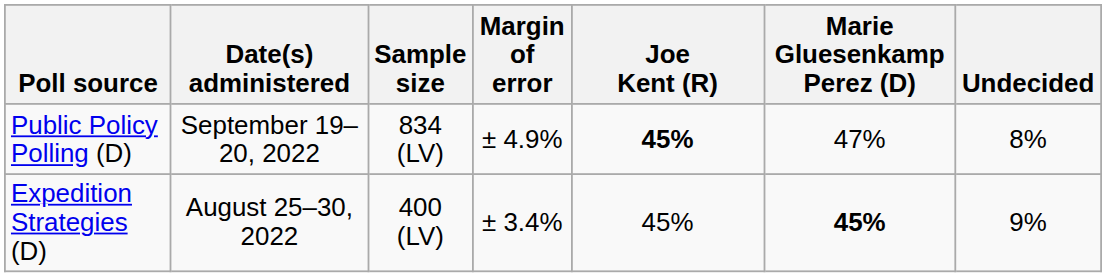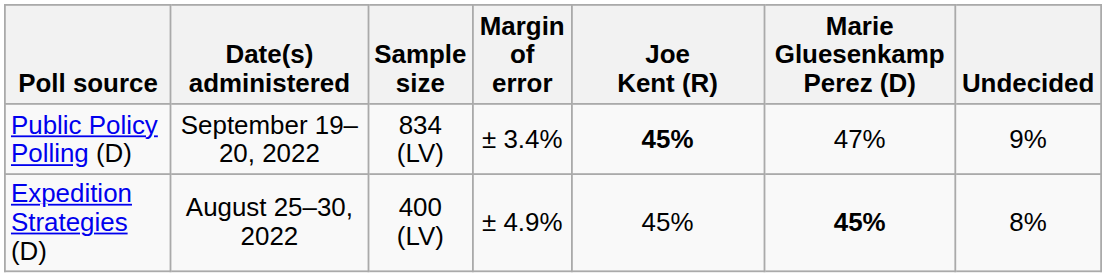 <table class="wikitable" style="font-size:90%;text-align:center;">
 <tr valign=bottom>
 <th>Poll source</th>
 <th>Date(s)<br>administered</th>
 <th>Sample<br>size</th>
 <th>Margin<br>of error</th>
 <th style="width:100px;">Joe<br>Kent (R)</th>
 <th style="width:100px;">Marie<br>Gluesenkamp Perez (D)</th>
 <th>Undecided</th>
 </tr>
 <tr>
 <td style="text-align:left;"><a href='#'>Public Policy Polling</a> (D)</td>
 <td>September 19–20, 2022</td>
 <td>834 (LV)</td>
-<td>± 4.9%</td>
+<td>± 3.4%</td>
 <td><strong>45%</strong></td>
 <td>47%</td>
-<td>8%</td>
+<td>9%</td>
 </tr>
 <tr>
 <td style="text-align:left;"><a href='#'>Expedition Strategies</a> (D)</td>
 <td>August 25–30, 2022</td>
 <td>400 (LV)</td>
-<td>± 3.4%</td>
+<td>± 4.9%</td>
 <td>45%</td>
 <td><strong>45%</strong></td>
-<td>9%</td>
+<td>8%</td>
 </tr>
 </table>
